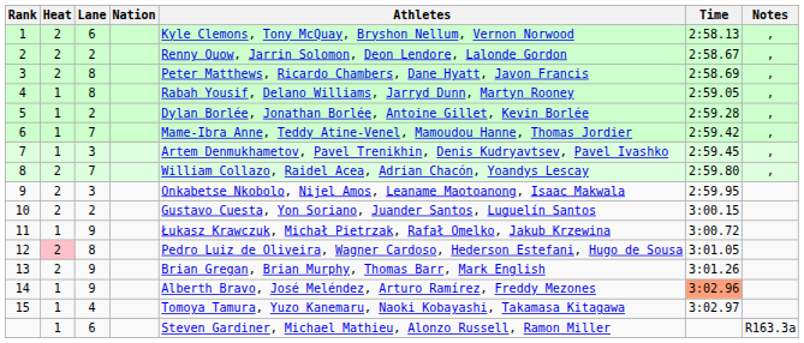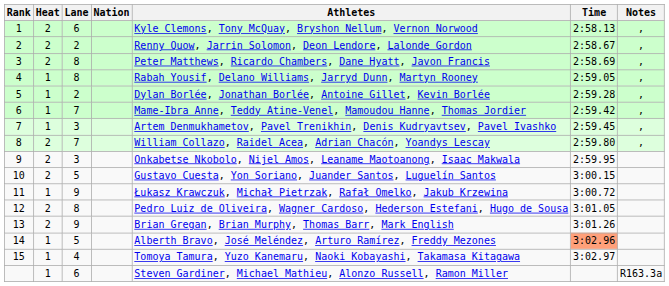 <table class="wikitable sortable" style="text-align:center">
 <tr>
 <th>Rank</th>
 <th>Heat</th>
 <th>Lane</th>
 <th>Nation</th>
 <th>Athletes</th>
 <th>Time</th>
 <th>Notes</th>
 </tr>
 <tr bgcolor=ccffcc>
 <td>1</td>
 <td>2</td>
 <td>6</td>
 <td align=left></td>
 <td align=left><a href='#'>Kyle Clemons</a>, <a href='#'>Tony McQuay</a>, <a href='#'>Bryshon Nellum</a>, <a href='#'>Vernon Norwood</a></td>
 <td>2:58.13</td>
 <td>, </td>
 </tr>
 <tr bgcolor=ccffcc>
 <td>2</td>
 <td>2</td>
 <td>2</td>
 <td align=left></td>
 <td align=left><a href='#'>Renny Quow</a>, <a href='#'>Jarrin Solomon</a>, <a href='#'>Deon Lendore</a>, <a href='#'>Lalonde Gordon</a></td>
 <td>2:58.67</td>
 <td>, </td>
 </tr>
 <tr bgcolor=ccffcc>
 <td>3</td>
 <td>2</td>
 <td>8</td>
 <td align=left></td>
 <td align=left><a href='#'>Peter Matthews</a>, <a href='#'>Ricardo Chambers</a>, <a href='#'>Dane Hyatt</a>, <a href='#'>Javon Francis</a></td>
 <td>2:58.69</td>
 <td>, </td>
 </tr>
 <tr bgcolor=ccffcc>
 <td>4</td>
 <td>1</td>
 <td>8</td>
 <td align=left></td>
 <td align=left><a href='#'>Rabah Yousif</a>, <a href='#'>Delano Williams</a>, <a href='#'>Jarryd Dunn</a>, <a href='#'>Martyn Rooney</a></td>
 <td>2:59.05</td>
 <td>, </td>
 </tr>
 <tr bgcolor=ccffcc>
 <td>5</td>
 <td>1</td>
 <td>2</td>
 <td align=left></td>
 <td align=left><a href='#'>Dylan Borlée</a>, <a href='#'>Jonathan Borlée</a>, <a href='#'>Antoine Gillet</a>, <a href='#'>Kevin Borlée</a></td>
 <td>2:59.28</td>
 <td>, </td>
 </tr>
 <tr bgcolor=ccffcc>
 <td>6</td>
 <td>1</td>
 <td>7</td>
 <td align=left></td>
 <td align=left><a href='#'>Mame-Ibra Anne</a>, <a href='#'>Teddy Atine-Venel</a>, <a href='#'>Mamoudou Hanne</a>, <a href='#'>Thomas Jordier</a></td>
 <td>2:59.42</td>
 <td>, </td>
 </tr>
 <tr bgcolor=ddffdd>
 <td>7</td>
 <td>1</td>
 <td>3</td>
 <td align=left></td>
 <td align=left><a href='#'>Artem Denmukhametov</a>, <a href='#'>Pavel Trenikhin</a>, <a href='#'>Denis Kudryavtsev</a>, <a href='#'>Pavel Ivashko</a></td>
 <td>2:59.45</td>
 <td>, </td>
 </tr>
 <tr bgcolor=ddffdd>
 <td>8</td>
 <td>2</td>
 <td>7</td>
 <td align=left></td>
 <td align=left><a href='#'>William Collazo</a>, <a href='#'>Raidel Acea</a>, <a href='#'>Adrian Chacón</a>, <a href='#'>Yoandys Lescay</a></td>
 <td>2:59.80</td>
 <td>, </td>
 </tr>
 <tr>
 <td>9</td>
 <td>2</td>
 <td>3</td>
 <td align=left></td>
 <td align=left><a href='#'>Onkabetse Nkobolo</a>, <a href='#'>Nijel Amos</a>, <a href='#'>Leaname Maotoanong</a>, <a href='#'>Isaac Makwala</a></td>
 <td>2:59.95</td>
 <td></td>
 </tr>
 <tr>
 <td>10</td>
 <td>2</td>
-<td>2</td>
+<td>5</td>
 <td align=left></td>
 <td align=left><a href='#'>Gustavo Cuesta</a>, <a href='#'>Yon Soriano</a>, <a href='#'>Juander Santos</a>, <a href='#'>Luguelín Santos</a></td>
 <td>3:00.15</td>
 <td></td>
 </tr>
 <tr>
 <td>11</td>
 <td>1</td>
 <td>9</td>
 <td align=left></td>
 <td align=left><a href='#'>Łukasz Krawczuk</a>, <a href='#'>Michał Pietrzak</a>, <a href='#'>Rafał Omelko</a>, <a href='#'>Jakub Krzewina</a></td>
 <td>3:00.72</td>
 <td></td>
 </tr>
 <tr>
 <td>12</td>
-<td style="background: pink;">2</td>
+<td>2</td>
 <td>8</td>
 <td align=left></td>
 <td align=left><a href='#'>Pedro Luiz de Oliveira</a>, <a href='#'>Wagner Cardoso</a>, <a href='#'>Hederson Estefani</a>, <a href='#'>Hugo de Sousa</a></td>
 <td>3:01.05</td>
 <td></td>
 </tr>
 <tr>
 <td>13</td>
 <td>2</td>
 <td>9</td>
 <td align=left></td>
 <td align=left><a href='#'>Brian Gregan</a>, <a href='#'>Brian Murphy</a>, <a href='#'>Thomas Barr</a>, <a href='#'>Mark English</a></td>
 <td>3:01.26</td>
 <td></td>
 </tr>
 <tr>
 <td>14</td>
 <td>1</td>
-<td>9</td>
+<td>5</td>
 <td align=left></td>
 <td align=left><a href='#'>Alberth Bravo</a>, <a href='#'>José Meléndez</a>, <a href='#'>Arturo Ramírez</a>, <a href='#'>Freddy Mezones</a></td>
 <td style="background: lightsalmon;">3:02.96</td>
 <td></td>
 </tr>
 <tr>
 <td>15</td>
 <td>1</td>
 <td>4</td>
 <td align=left></td>
 <td align=left><a href='#'>Tomoya Tamura</a>, <a href='#'>Yuzo Kanemaru</a>, <a href='#'>Naoki Kobayashi</a>, <a href='#'>Takamasa Kitagawa</a></td>
 <td>3:02.97</td>
 <td></td>
 </tr>
 <tr>
 <td></td>
 <td>1</td>
 <td>6</td>
 <td align=left></td>
 <td align=left><a href='#'>Steven Gardiner</a>, <a href='#'>Michael Mathieu</a>, <a href='#'>Alonzo Russell</a>, <a href='#'>Ramon Miller</a></td>
 <td></td>
 <td>R163.3a</td>
 </tr>
 </table>
